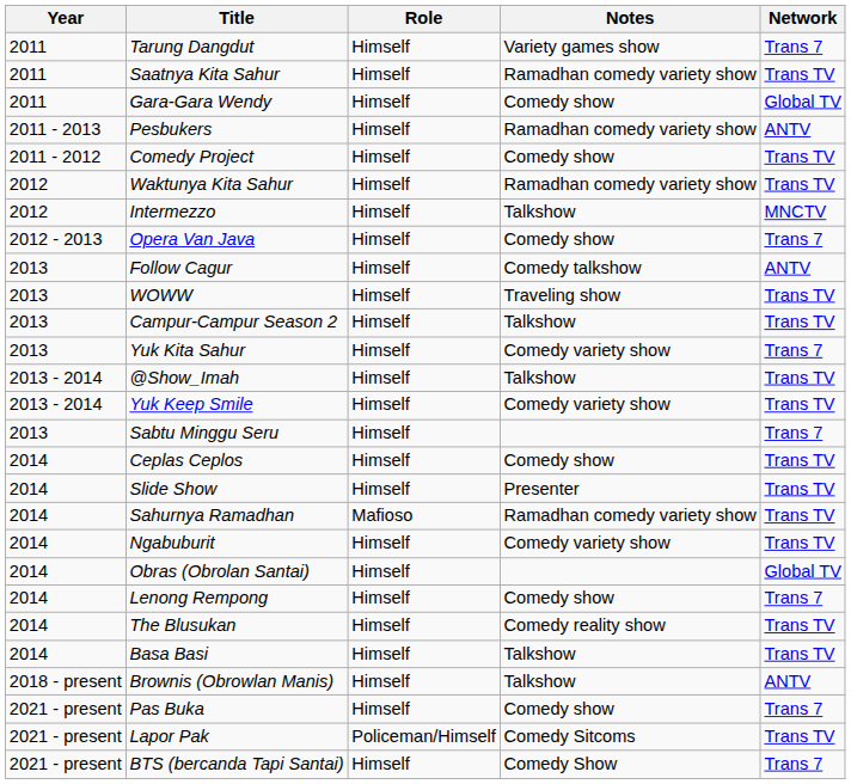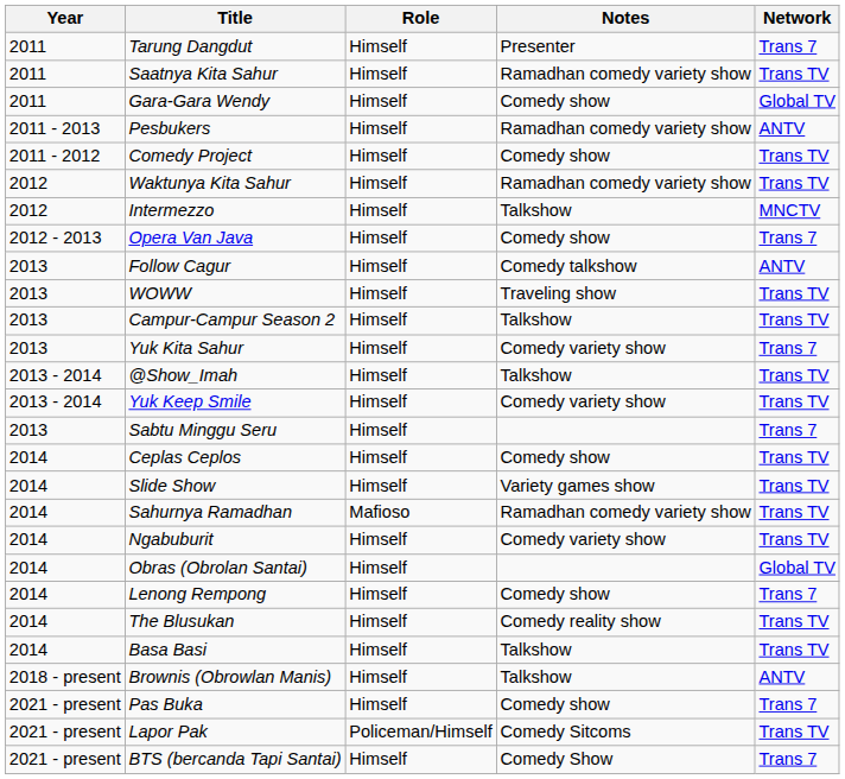 <table class="wikitable">
 <tr>
 <th>Year</th>
 <th>Title</th>
 <th>Role</th>
 <th>Notes</th>
 <th>Network</th>
 </tr>
 <tr>
 <td>2011</td>
 <td><em>Tarung Dangdut</em></td>
 <td>Himself</td>
-<td>Variety games show</td>
+<td>Presenter</td>
 <td><a href='#'>Trans 7</a></td>
 </tr>
 <tr>
 <td>2011</td>
 <td><em>Saatnya Kita Sahur</em></td>
 <td>Himself</td>
 <td>Ramadhan comedy variety show</td>
 <td><a href='#'>Trans TV</a></td>
 </tr>
 <tr>
 <td>2011</td>
 <td><em>Gara-Gara Wendy</em></td>
 <td>Himself</td>
 <td>Comedy show</td>
 <td><a href='#'>Global TV</a></td>
 </tr>
 <tr>
 <td>2011 - 2013</td>
 <td><em>Pesbukers</em></td>
 <td>Himself</td>
 <td>Ramadhan comedy variety show</td>
 <td><a href='#'>ANTV</a></td>
 </tr>
 <tr>
 <td>2011 - 2012</td>
 <td><em>Comedy Project</em></td>
 <td>Himself</td>
 <td>Comedy show</td>
 <td><a href='#'>Trans TV</a></td>
 </tr>
 <tr>
 <td>2012</td>
 <td><em>Waktunya Kita Sahur</em></td>
 <td>Himself</td>
 <td>Ramadhan comedy variety show</td>
 <td><a href='#'>Trans TV</a></td>
 </tr>
 <tr>
 <td>2012</td>
 <td><em>Intermezzo</em></td>
 <td>Himself</td>
 <td>Talkshow</td>
 <td><a href='#'>MNCTV</a></td>
 </tr>
 <tr>
 <td>2012 - 2013</td>
 <td><em><a href='#'>Opera Van Java</a></em></td>
 <td>Himself</td>
 <td>Comedy show</td>
 <td><a href='#'>Trans 7</a></td>
 </tr>
 <tr>
 <td>2013</td>
 <td><em>Follow Cagur</em></td>
 <td>Himself</td>
 <td>Comedy talkshow</td>
 <td><a href='#'>ANTV</a></td>
 </tr>
 <tr>
 <td>2013</td>
 <td><em>WOWW</em></td>
 <td>Himself</td>
 <td>Traveling show</td>
 <td><a href='#'>Trans TV</a></td>
 </tr>
 <tr>
 <td>2013</td>
 <td><em>Campur-Campur Season 2</em></td>
 <td>Himself</td>
 <td>Talkshow</td>
 <td><a href='#'>Trans TV</a></td>
 </tr>
 <tr>
 <td>2013</td>
 <td><em>Yuk Kita Sahur</em></td>
 <td>Himself</td>
 <td>Comedy variety show</td>
 <td><a href='#'>Trans 7</a></td>
 </tr>
 <tr>
 <td>2013 - 2014</td>
 <td><em>@Show_Imah</em></td>
 <td>Himself</td>
 <td>Talkshow</td>
 <td><a href='#'>Trans TV</a></td>
 </tr>
 <tr>
 <td>2013 - 2014</td>
 <td><em><a href='#'>Yuk Keep Smile</a></em></td>
 <td>Himself</td>
 <td>Comedy variety show</td>
 <td><a href='#'>Trans TV</a></td>
 </tr>
 <tr>
 <td>2013</td>
 <td><em>Sabtu Minggu Seru</em></td>
 <td>Himself</td>
 <td></td>
 <td><a href='#'>Trans 7</a></td>
 </tr>
 <tr>
 <td>2014</td>
 <td><em>Ceplas Ceplos</em></td>
 <td>Himself</td>
 <td>Comedy show</td>
 <td><a href='#'>Trans TV</a></td>
 </tr>
 <tr>
 <td>2014</td>
 <td><em>Slide Show</em></td>
 <td>Himself</td>
-<td>Presenter</td>
+<td>Variety games show</td>
 <td><a href='#'>Trans TV</a></td>
 </tr>
 <tr>
 <td>2014</td>
 <td><em>Sahurnya Ramadhan</em></td>
 <td>Mafioso</td>
 <td>Ramadhan comedy variety show</td>
 <td><a href='#'>Trans TV</a></td>
 </tr>
 <tr>
 <td>2014</td>
 <td><em>Ngabuburit</em></td>
 <td>Himself</td>
 <td>Comedy variety show</td>
 <td><a href='#'>Trans TV</a></td>
 </tr>
 <tr>
 <td>2014</td>
 <td><em>Obras (Obrolan Santai)</em></td>
 <td>Himself</td>
 <td></td>
 <td><a href='#'>Global TV</a></td>
 </tr>
 <tr>
 <td>2014</td>
 <td><em>Lenong Rempong</em></td>
 <td>Himself</td>
 <td>Comedy show</td>
 <td><a href='#'>Trans 7</a></td>
 </tr>
 <tr>
 <td>2014</td>
 <td><em>The Blusukan</em></td>
 <td>Himself</td>
 <td>Comedy reality show</td>
 <td><a href='#'>Trans TV</a></td>
 </tr>
 <tr>
 <td>2014</td>
 <td><em>Basa Basi</em></td>
 <td>Himself</td>
 <td>Talkshow</td>
 <td><a href='#'>Trans TV</a></td>
 </tr>
 <tr>
 <td>2018 - present</td>
 <td><em>Brownis (Obrowlan Manis)</em></td>
 <td>Himself</td>
 <td>Talkshow</td>
 <td><a href='#'>ANTV</a></td>
 </tr>
 <tr>
 <td>2021 - present</td>
 <td><em>Pas Buka</em></td>
 <td>Himself</td>
 <td>Comedy show</td>
 <td><a href='#'>Trans 7</a></td>
 </tr>
 <tr>
 <td>2021 - present</td>
 <td><em>Lapor Pak</em></td>
 <td>Policeman/Himself</td>
 <td>Comedy Sitcoms</td>
 <td><a href='#'>Trans TV</a></td>
 </tr>
 <tr>
 <td>2021 - present</td>
 <td><em>BTS (bercanda Tapi Santai)</em></td>
 <td>Himself</td>
 <td>Comedy Show</td>
 <td><a href='#'>Trans 7</a></td>
 </tr>
 </table>
